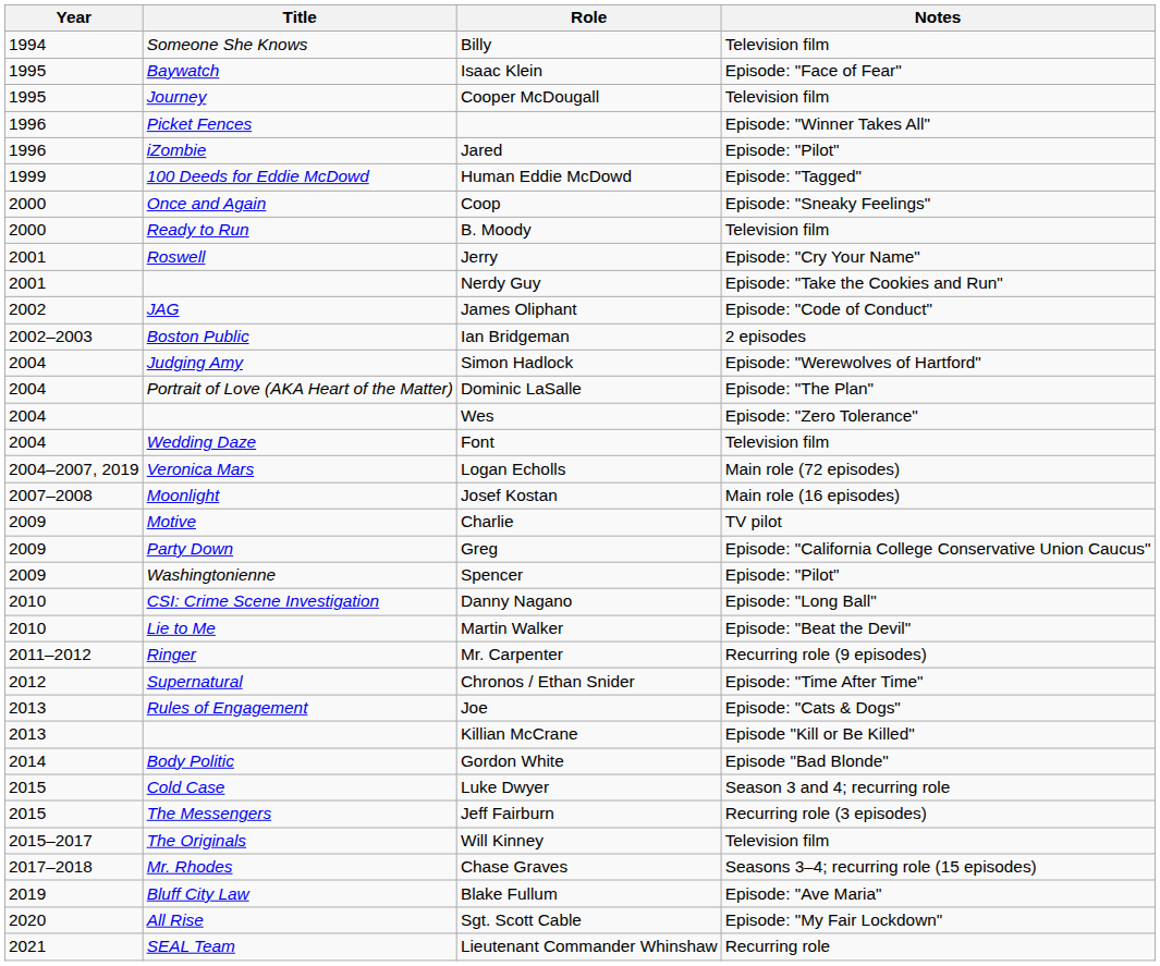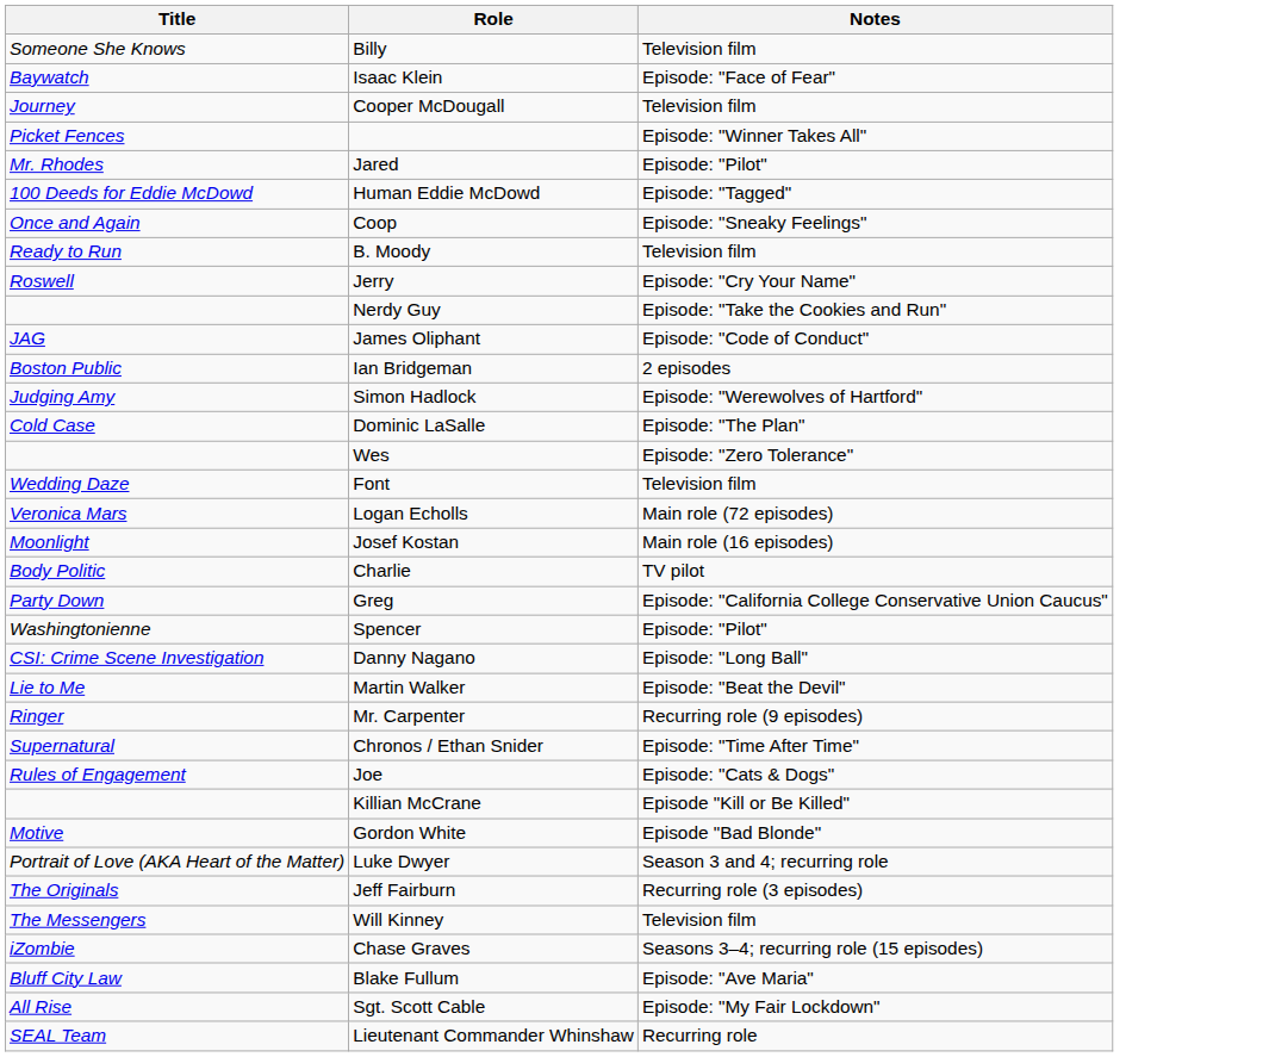 <table class="wikitable sortable">
 <tr>
-<th>Year</th>
 <th>Title</th>
 <th>Role</th>
 <th class="unsortable">Notes</th>
 </tr>
 <tr>
-<td>1994</td>
 <td><em>Someone She Knows</em></td>
 <td>Billy</td>
 <td>Television film</td>
 </tr>
 <tr>
-<td>1995</td>
 <td><em><a href='#'>Baywatch</a></em></td>
 <td>Isaac Klein</td>
 <td>Episode: "Face of Fear"</td>
 </tr>
 <tr>
-<td>1995</td>
 <td><em><a href='#'>Journey</a></em></td>
 <td>Cooper McDougall</td>
 <td>Television film</td>
 </tr>
 <tr>
-<td>1996</td>
 <td><em><a href='#'>Picket Fences</a></em></td>
 <td></td>
 <td>Episode: "Winner Takes All"</td>
 </tr>
 <tr>
-<td>1996</td>
-<td><em><a href='#'>iZombie</a></em></td>
+<td><em><a href='#'>Mr. Rhodes</a></em></td>
 <td>Jared</td>
 <td>Episode: "Pilot"</td>
 </tr>
 <tr>
-<td>1999</td>
 <td><em><a href='#'>100 Deeds for Eddie McDowd</a></em></td>
 <td>Human Eddie McDowd</td>
 <td>Episode: "Tagged"</td>
 </tr>
 <tr>
-<td>2000</td>
 <td><em><a href='#'>Once and Again</a></em></td>
 <td>Coop</td>
 <td>Episode: "Sneaky Feelings"</td>
 </tr>
 <tr>
-<td>2000</td>
 <td><em><a href='#'>Ready to Run</a></em></td>
 <td>B. Moody</td>
 <td>Television film</td>
 </tr>
 <tr>
-<td>2001</td>
 <td><em><a href='#'>Roswell</a></em></td>
 <td>Jerry</td>
 <td>Episode: "Cry Your Name"</td>
 </tr>
 <tr>
-<td>2001</td>
 <td><em></em></td>
 <td>Nerdy Guy</td>
 <td>Episode: "Take the Cookies and Run"</td>
 </tr>
 <tr>
-<td>2002</td>
 <td><em><a href='#'>JAG</a></em></td>
 <td>James Oliphant</td>
 <td>Episode: "Code of Conduct"</td>
 </tr>
 <tr>
-<td>2002–2003</td>
 <td><em><a href='#'>Boston Public</a></em></td>
 <td>Ian Bridgeman</td>
 <td>2 episodes</td>
 </tr>
 <tr>
-<td>2004</td>
 <td><em><a href='#'>Judging Amy</a></em></td>
 <td>Simon Hadlock</td>
 <td>Episode: "Werewolves of Hartford"</td>
 </tr>
 <tr>
-<td>2004</td>
-<td><em>Portrait of Love (AKA Heart of the Matter)</em></td>
+<td><em><a href='#'>Cold Case</a></em></td>
 <td>Dominic LaSalle</td>
 <td>Episode: "The Plan"</td>
 </tr>
 <tr>
-<td>2004</td>
 <td><em></em></td>
 <td>Wes</td>
 <td>Episode: "Zero Tolerance"</td>
 </tr>
 <tr>
-<td>2004</td>
 <td><em><a href='#'>Wedding Daze</a></em></td>
 <td>Font</td>
 <td>Television film</td>
 </tr>
 <tr>
-<td>2004–2007, 2019</td>
 <td><em><a href='#'>Veronica Mars</a></em></td>
 <td>Logan Echolls</td>
 <td>Main role (72 episodes)</td>
 </tr>
 <tr>
-<td>2007–2008</td>
 <td><em><a href='#'>Moonlight</a></em></td>
 <td>Josef Kostan</td>
 <td>Main role (16 episodes)</td>
 </tr>
 <tr>
-<td>2009</td>
-<td><em><a href='#'>Motive</a></em></td>
+<td><em><a href='#'>Body Politic</a></em></td>
 <td>Charlie</td>
 <td>TV pilot</td>
 </tr>
 <tr>
-<td>2009</td>
 <td><em><a href='#'>Party Down</a></em></td>
 <td>Greg</td>
 <td>Episode: "California College Conservative Union Caucus"</td>
 </tr>
 <tr>
-<td>2009</td>
 <td><em>Washingtonienne</em></td>
 <td>Spencer</td>
 <td>Episode: "Pilot"</td>
 </tr>
 <tr>
-<td>2010</td>
 <td><em><a href='#'>CSI: Crime Scene Investigation</a></em></td>
 <td>Danny Nagano</td>
 <td>Episode: "Long Ball"</td>
 </tr>
 <tr>
-<td>2010</td>
 <td><em><a href='#'>Lie to Me</a></em></td>
 <td>Martin Walker</td>
 <td>Episode: "Beat the Devil"</td>
 </tr>
 <tr>
-<td>2011–2012</td>
 <td><em><a href='#'>Ringer</a></em></td>
 <td>Mr. Carpenter</td>
 <td>Recurring role (9 episodes)</td>
 </tr>
 <tr>
-<td>2012</td>
 <td><em><a href='#'>Supernatural</a></em></td>
 <td>Chronos / Ethan Snider</td>
 <td>Episode: "Time After Time"</td>
 </tr>
 <tr>
-<td>2013</td>
 <td><em><a href='#'>Rules of Engagement</a></em></td>
 <td>Joe</td>
 <td>Episode: "Cats & Dogs"</td>
 </tr>
 <tr>
-<td>2013</td>
 <td><em></em></td>
 <td>Killian McCrane</td>
 <td>Episode "Kill or Be Killed"</td>
 </tr>
 <tr>
-<td>2014</td>
-<td><em><a href='#'>Body Politic</a></em></td>
+<td><em><a href='#'>Motive</a></em></td>
 <td>Gordon White</td>
 <td>Episode "Bad Blonde"</td>
 </tr>
 <tr>
-<td>2015</td>
-<td><em><a href='#'>Cold Case</a></em></td>
+<td><em>Portrait of Love (AKA Heart of the Matter)</em></td>
 <td>Luke Dwyer</td>
 <td>Season 3 and 4; recurring role</td>
 </tr>
 <tr>
-<td>2015</td>
-<td><em><a href='#'>The Messengers</a></em></td>
+<td><em><a href='#'>The Originals</a></em></td>
 <td>Jeff Fairburn</td>
 <td>Recurring role (3 episodes)</td>
 </tr>
 <tr>
-<td>2015–2017</td>
-<td><em><a href='#'>The Originals</a></em></td>
+<td><em><a href='#'>The Messengers</a></em></td>
 <td>Will Kinney</td>
 <td>Television film</td>
 </tr>
 <tr>
-<td>2017–2018</td>
-<td><em><a href='#'>Mr. Rhodes</a></em></td>
+<td><em><a href='#'>iZombie</a></em></td>
 <td>Chase Graves</td>
 <td>Seasons 3–4; recurring role (15 episodes)</td>
 </tr>
 <tr>
-<td>2019</td>
 <td><em><a href='#'>Bluff City Law</a></em></td>
 <td>Blake Fullum</td>
 <td>Episode: "Ave Maria"</td>
 </tr>
 <tr>
-<td>2020</td>
 <td><em><a href='#'>All Rise</a></em></td>
 <td>Sgt. Scott Cable</td>
 <td>Episode: "My Fair Lockdown"</td>
 </tr>
 <tr>
-<td>2021</td>
 <td><em><a href='#'>SEAL Team</a></em></td>
 <td>Lieutenant Commander Whinshaw</td>
 <td>Recurring role</td>
 </tr>
 </table>
